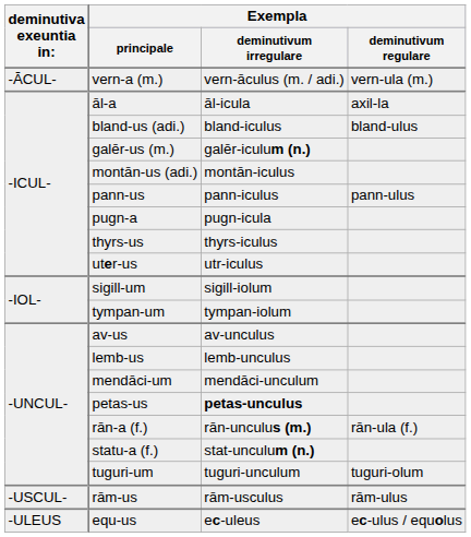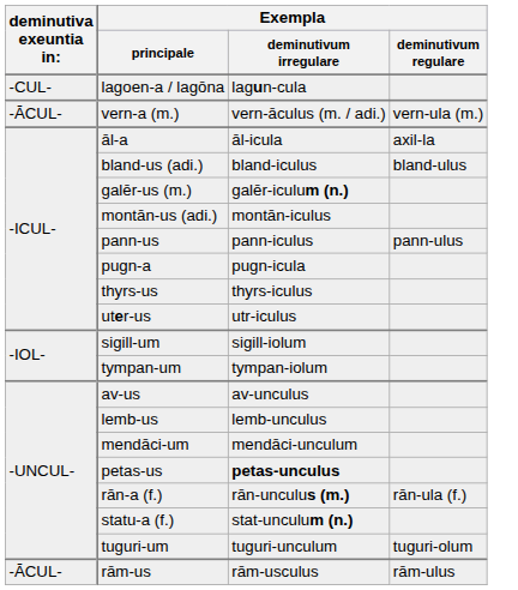 <table class="wikitable">
 <tr style="background:#ccccff;">
 <th rowspan=2 style="border-right:2px solid grey;">deminutiva <br> exeuntia <br> in:</th>
 <th colspan=3>Exempla</th>
 </tr>
 <tr style="background:#ccccff;">
 <th><small>principale</small></th>
 <th><small>deminutivum<br>irregulare</small></th>
 <th><small>deminutivum<br>regulare</small></th>
+</tr>
+<tr style="background:#efefef; border-top:2px solid grey;">
+<td rowspan=1 style="border-right:2px solid grey;">-CUL-</td>
+<td>lagoen-a / lagōna</td>
+<td>lag<strong>u</strong>n-cula</td>
+<td></td>
 </tr>
 <tr style="background:#efefef; border-top:2px solid grey;">
 <td rowspan=1 style="border-right:2px solid grey;">-ĀCUL-</td>
 <td>vern-a (m.)</td>
 <td>vern-āculus (m. / adi.)</td>
 <td>vern-ula (m.)</td>
 </tr>
 <tr style="background:#efefef; border-top:2px solid grey;">
 <td rowspan=8 style="border-right:2px solid grey;">-ICUL-</td>
 <td>āl-a</td>
 <td>āl-icula</td>
 <td>axil-la</td>
 </tr>
 <tr style="background:#efefef;">
 <td>bland-us (adi.)</td>
 <td>bland-iculus</td>
 <td>bland-ulus</td>
 </tr>
 <tr style="background:#efefef;">
 <td>galēr-us (m.)</td>
 <td>galēr-iculu<strong>m (n.)</strong></td>
 <td></td>
 </tr>
 <tr style="background:#efefef;">
 <td>montān-us (adi.)</td>
 <td>montān-iculus</td>
 <td></td>
 </tr>
 <tr style="background:#efefef;">
 <td>pann-us</td>
 <td>pann-iculus</td>
 <td>pann-ulus</td>
 </tr>
 <tr style="background:#efefef;">
 <td>pugn-a</td>
 <td>pugn-icula</td>
 <td></td>
 </tr>
 <tr style="background:#efefef;">
 <td>thyrs-us</td>
 <td>thyrs-iculus</td>
 <td></td>
 </tr>
 <tr style="background:#efefef;">
 <td>ut<strong>e</strong>r-us</td>
 <td>utr-iculus</td>
 <td></td>
 </tr>
 <tr style="background:#efefef; border-top:2px solid grey;">
 <td rowspan=2 style="border-right:2px solid grey;">-IOL-</td>
 <td>sigill-um</td>
 <td>sigill-iolum</td>
 <td></td>
 </tr>
 <tr style="background:#efefef;">
 <td>tympan-um</td>
 <td>tympan-iolum</td>
 <td></td>
 </tr>
 <tr style="background:#efefef; border-top:2px solid grey;">
 <td rowspan=7 style="border-right:2px solid grey;">-UNCUL-</td>
 <td>av-us</td>
 <td>av-unculus</td>
 <td></td>
 </tr>
 <tr style="background:#efefef;">
 <td>lemb-us</td>
 <td>lemb-unculus</td>
 <td></td>
 </tr>
 <tr style="background:#efefef;">
 <td>mendāci-um</td>
 <td>mendāci-unculum</td>
 <td></td>
 </tr>
 <tr style="background:#efefef;">
 <td>petas-us</td>
 <td><strong>petas-unculus</strong></td>
 <td></td>
 </tr>
 <tr style="background:#efefef;">
 <td>rān-a (f.)</td>
 <td>rān-unculu<strong>s (m.)</strong></td>
 <td>rān-ula (f.)</td>
 </tr>
 <tr style="background:#efefef;">
 <td>statu-a (f.)</td>
 <td>stat-unculu<strong>m (n.)</strong></td>
 <td></td>
 </tr>
 <tr style="background:#efefef;">
 <td>tuguri-um</td>
 <td>tuguri-unculum</td>
 <td>tuguri-olum</td>
 </tr>
 <tr style="background:#efefef; border-top:2px solid grey;">
-<td rowspan=1 style="border-right:2px solid grey;">-USCUL-</td>
+<td rowspan=1 style="border-right:2px solid grey;">-ĀCUL-</td>
 <td>rām-us</td>
 <td>rām-usculus</td>
 <td>rām-ulus</td>
 </tr>
-<tr style="background:#efefef; border-top:2px solid grey;">
-<td rowspan=1 style="border-right:2px solid grey;">-ULEUS</td>
-<td>equ-us</td>
-<td>e<strong>c</strong>-uleus</td>
-<td>e<strong>c</strong>-ulus / equ<strong>o</strong>lus</td>
-</tr>
 </table>
